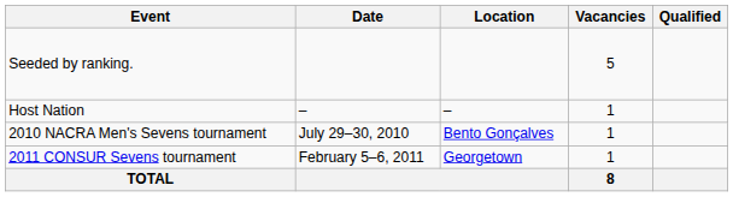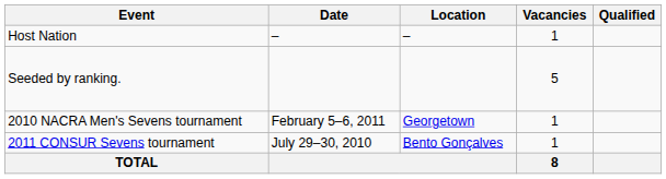 <table class="wikitable" width=800>
 <tr>
 <th>Event</th>
 <th>Date</th>
 <th>Location</th>
 <th>Vacancies</th>
 <th>Qualified</th>
 </tr>
 <tr>
+<td>Host Nation</td>
+<td>–</td>
+<td>–</td>
+<td align=center>1</td>
+<td></td>
+</tr>
+<tr>
 <td>Seeded by ranking.</td>
 <td></td>
 <td></td>
 <td align=center>5</td>
 <td> <br>  <br>  <br>  <br> </td>
 </tr>
 <tr>
-<td>Host Nation</td>
-<td>–</td>
-<td>–</td>
-<td align=center>1</td>
-<td></td>
-</tr>
-<tr>
 <td>2010 NACRA Men's Sevens tournament</td>
-<td>July 29–30, 2010</td>
-<td> <a href='#'>Bento Gonçalves</a></td>
+<td>February 5–6, 2011</td>
+<td> <a href='#'>Georgetown</a></td>
 <td align=center>1</td>
 <td></td>
 </tr>
 <tr>
 <td><a href='#'>2011 CONSUR Sevens</a> tournament</td>
-<td>February 5–6, 2011</td>
-<td> <a href='#'>Georgetown</a></td>
+<td>July 29–30, 2010</td>
+<td> <a href='#'>Bento Gonçalves</a></td>
 <td align=center>1</td>
 <td></td>
 </tr>
 <tr>
 <th>TOTAL</th>
 <th colspan="2"></th>
 <th>8</th>
 <th></th>
 </tr>
 </table>
